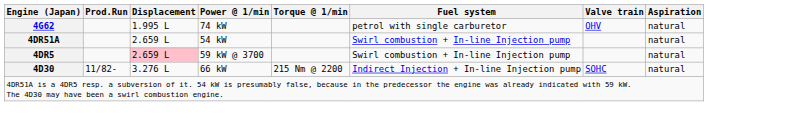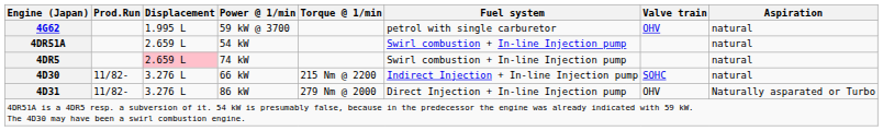 <table class="wikitable">
 <tr>
 <th>Engine (Japan)</th>
 <th>Prod.Run</th>
 <th>Displacement</th>
 <th>Power @ 1/min</th>
 <th>Torque @ 1/min</th>
 <th>Fuel system</th>
 <th>Valve train</th>
 <th>Aspiration</th>
 </tr>
 <tr>
 <th><a href='#'>4G62</a></th>
 <td></td>
 <td>1.995 L</td>
-<td>74 kW</td>
+<td>59 kW @ 3700</td>
 <td></td>
 <td>petrol with single carburetor</td>
 <td><a href='#'>OHV</a></td>
 <td>natural</td>
 </tr>
 <tr>
 <th>4DR51A</th>
 <td></td>
 <td>2.659 L</td>
 <td>54 kW</td>
 <td></td>
 <td><a href='#'>Swirl combustion</a> + <a href='#'>In-line Injection pump</a></td>
 <td></td>
 <td>natural</td>
 </tr>
 <tr>
 <th>4DR5</th>
 <td></td>
 <td style="background: pink;">2.659 L</td>
-<td>59 kW @ 3700</td>
+<td>74 kW</td>
 <td></td>
 <td>Swirl combustion + In-line Injection pump</td>
 <td></td>
 <td>natural</td>
 </tr>
 <tr>
 <th>4D30</th>
 <td>11/82-</td>
 <td>3.276 L</td>
 <td>66 kW</td>
 <td>215 Nm @ 2200</td>
 <td><a href='#'>Indirect Injection</a> + In-line Injection pump</td>
 <td><a href='#'>SOHC</a></td>
 <td>natural</td>
 </tr>
 <tr>
+<th>4D31</th>
+<td>11/82-</td>
+<td>3.276 L</td>
+<td>86 kW</td>
+<td>279 Nm @ 2000</td>
+<td>Direct Injection + In-line Injection pump</td>
+<td>OHV</td>
+<td>Naturally asparated or Turbo</td>
+</tr>
+<tr>
 <td colspan="8"><small>4DR51A is a 4DR5 resp. a subversion of it. 54 kW is presumably false, because in the predecessor the engine was already indicated with 59 kW.<br> The 4D30 may have been a swirl combustion engine.</small></td>
 </tr>
 </table>
